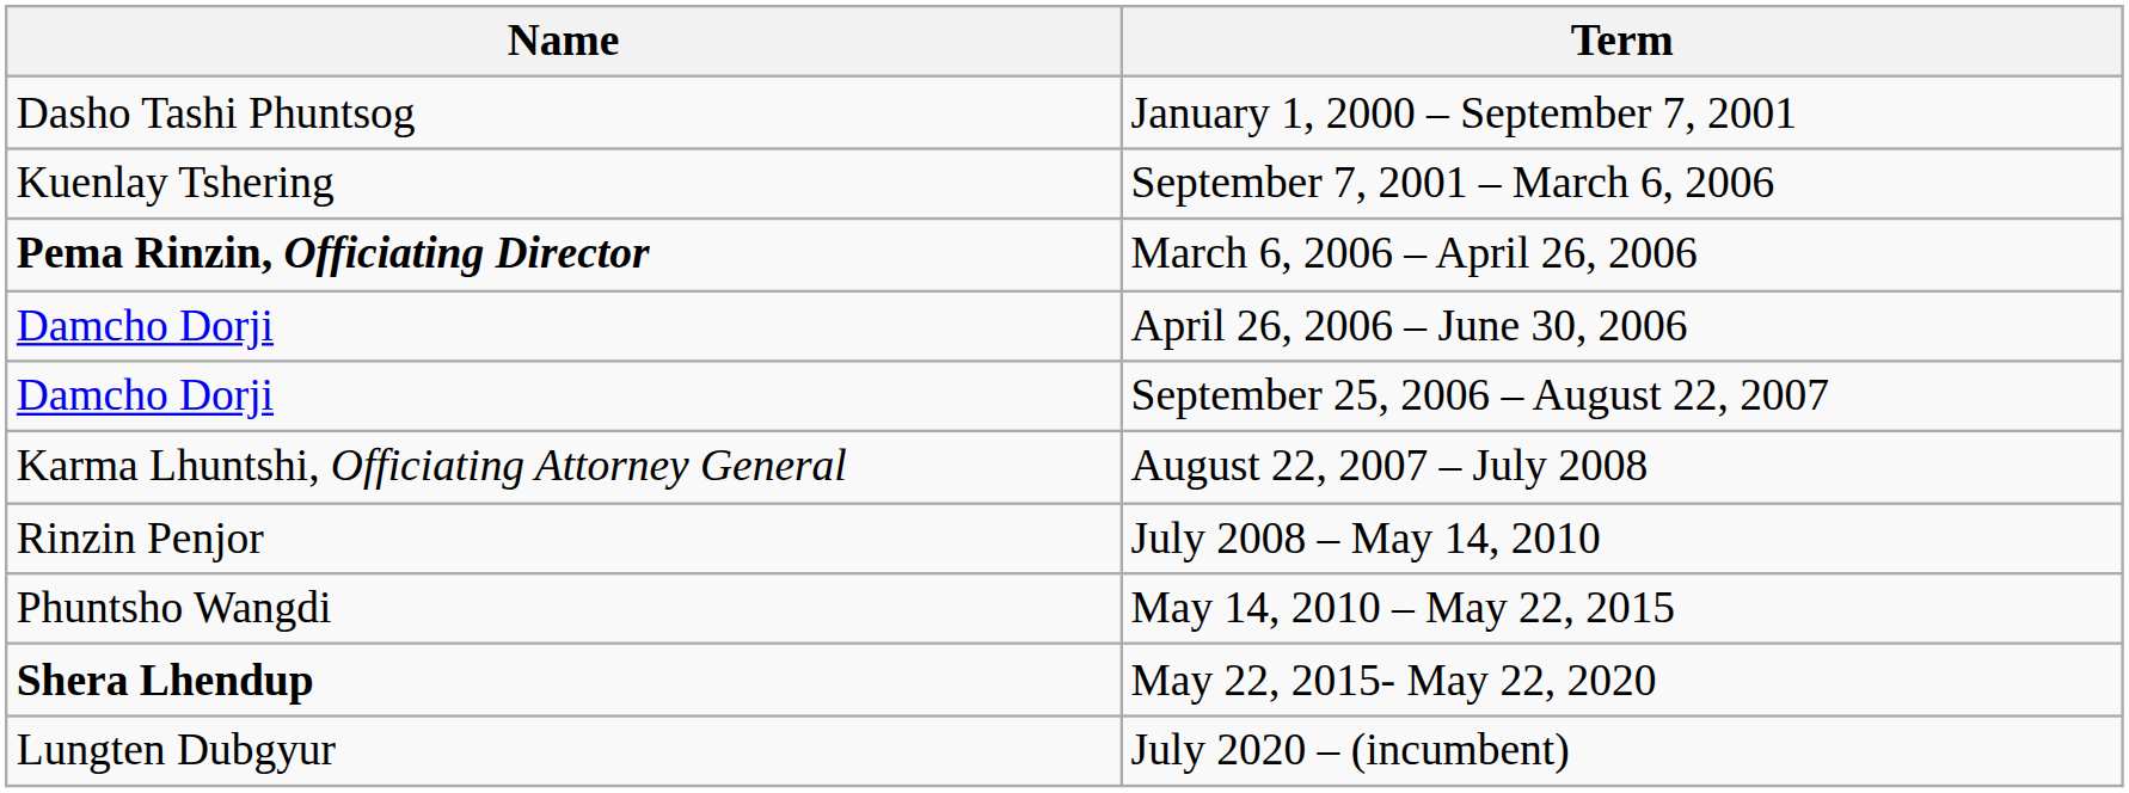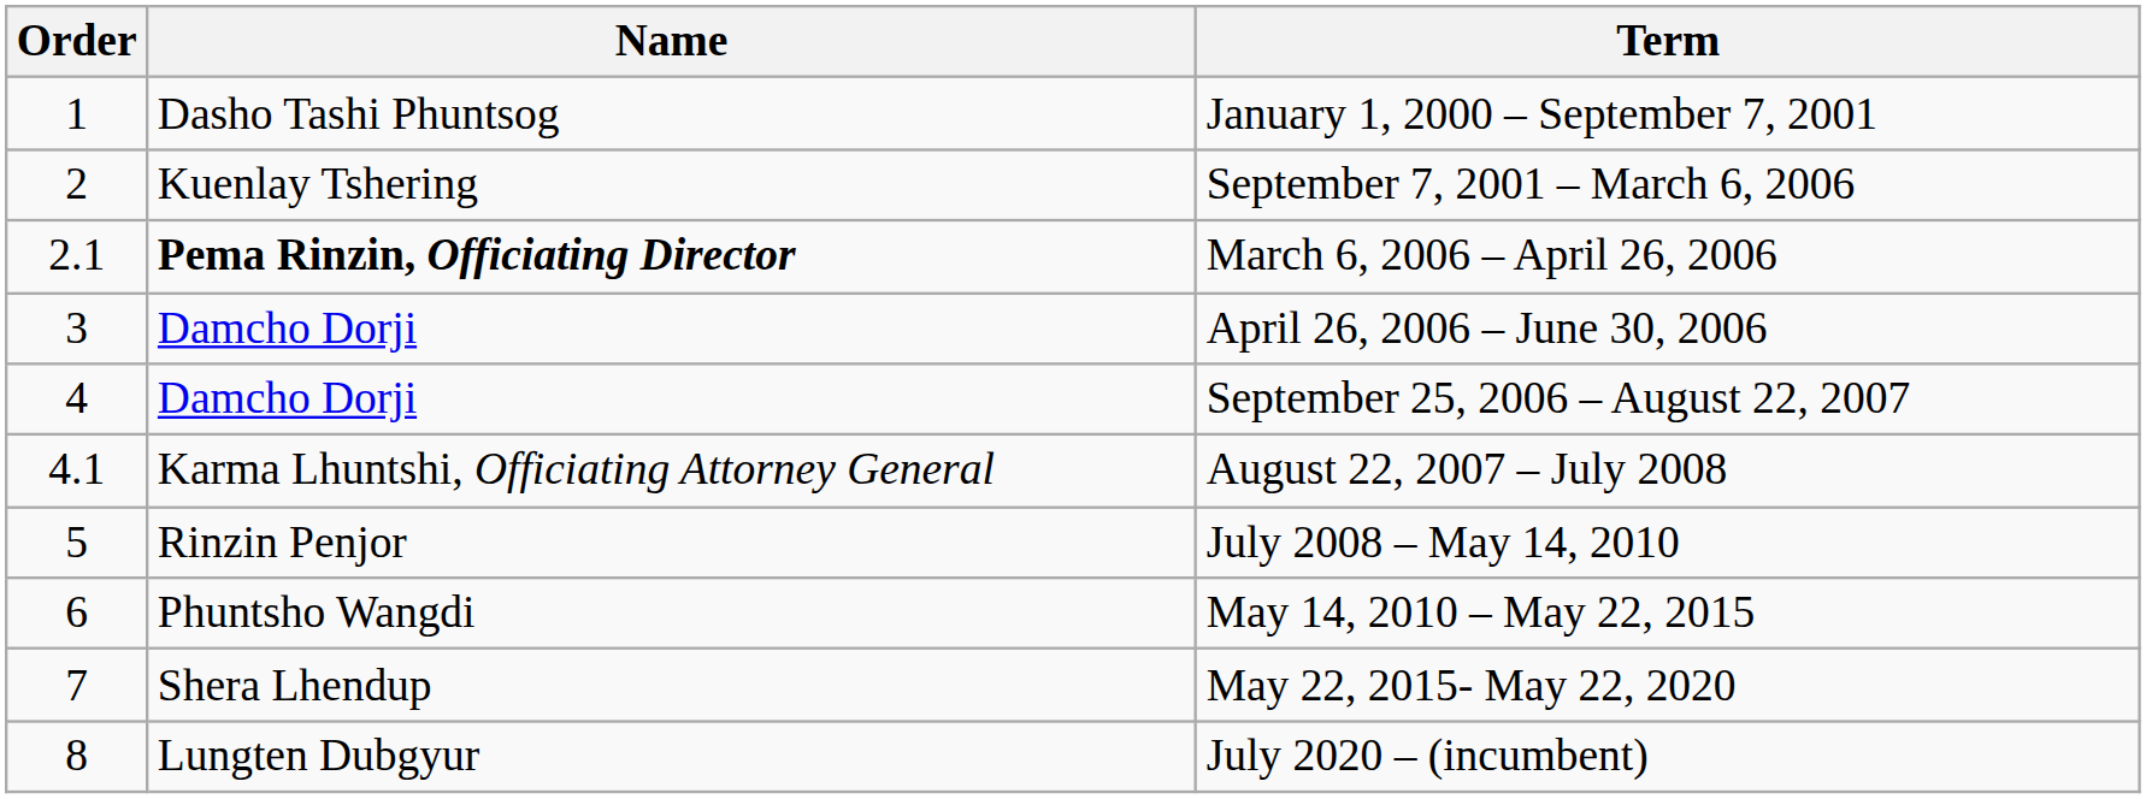 <table class="wikitable sortable" width="60%">
 <tr>
+<th style="width:5%">Order</th>
 <th scope="col" class="unsortable" style="width:50%">Name</th>
 <th scope="col" class="unsortable" style="width:45%">Term</th>
 </tr>
 <tr>
+<td align="center">1</td>
 <td>Dasho Tashi Phuntsog</td>
 <td>January 1, 2000 – September 7, 2001</td>
 </tr>
 <tr>
+<td align="center">2</td>
 <td>Kuenlay Tshering</td>
 <td>September 7, 2001 – March 6, 2006</td>
 </tr>
 <tr>
+<td align="center"><span>2.1</span></td>
 <td><strong>Pema Rinzin, <em>Officiating Director</em></strong></td>
 <td>March 6, 2006 – April 26, 2006</td>
 </tr>
 <tr>
+<td align="center">3</td>
 <td><a href='#'>Damcho Dorji</a></td>
 <td>April 26, 2006 – June 30, 2006</td>
 </tr>
 <tr>
+<td align="center">4</td>
 <td><a href='#'>Damcho Dorji</a></td>
 <td>September 25, 2006 – August 22, 2007</td>
 </tr>
 <tr>
+<td align="center"><span>4.1</span></td>
 <td>Karma Lhuntshi, <em>Officiating Attorney General</em></td>
 <td>August 22, 2007 – July 2008</td>
 </tr>
 <tr>
+<td align="center">5</td>
 <td>Rinzin Penjor</td>
 <td>July 2008 – May 14, 2010</td>
 </tr>
 <tr>
+<td align="center">6</td>
 <td>Phuntsho Wangdi</td>
 <td>May 14, 2010 – May 22, 2015</td>
 </tr>
 <tr>
-<td><strong>Shera Lhendup</strong></td>
+<td align="center">7</td>
+<td>Shera Lhendup</td>
 <td>May 22, 2015- May 22, 2020</td>
 </tr>
 <tr>
+<td align="center">8</td>
 <td>Lungten Dubgyur</td>
 <td>July 2020 – (incumbent)</td>
 </tr>
 </table>
